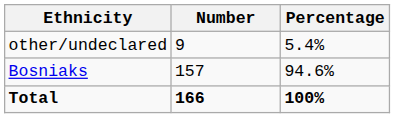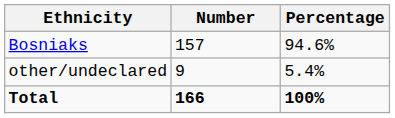 <table class="wikitable">
 <tr>
 <th width="100px">Ethnicity</th>
 <th width="80px">Number</th>
 <th width="80px">Percentage</th>
 </tr>
 <tr>
+<td><a href='#'>Bosniaks</a></td>
+<td>157</td>
+<td>94.6%</td>
+</tr>
+<tr>
 <td>other/undeclared</td>
 <td>9</td>
 <td>5.4%</td>
-</tr>
-<tr>
-<td><a href='#'>Bosniaks</a></td>
-<td>157</td>
-<td>94.6%</td>
 </tr>
 <tr>
 <td><strong>Total</strong></td>
 <td><strong>166</strong></td>
 <td><strong>100%</strong></td>
 </tr>
 </table>
